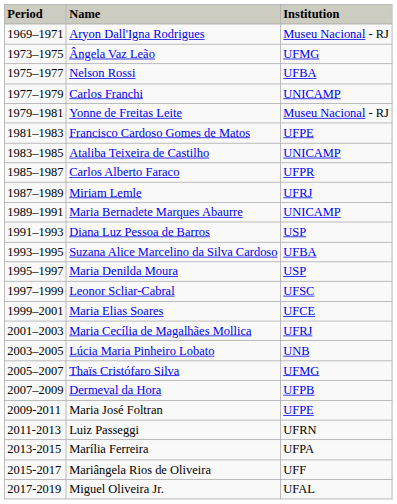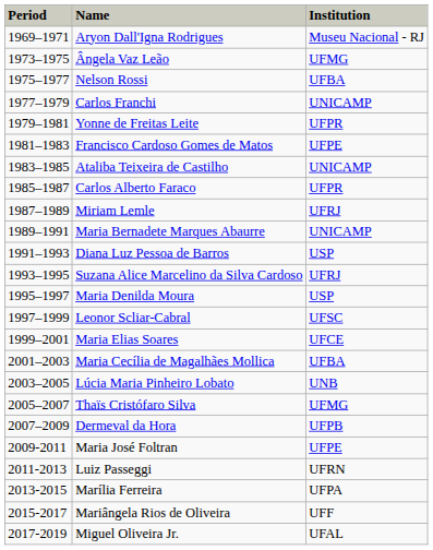 <table class="wikitable">
 <tr>
 <td bgcolor=#ccccc><strong>Period</strong></td>
 <td bgcolor=#ccccc><strong>Name</strong></td>
 <td bgcolor=#ccccc><strong>Institution</strong></td>
 </tr>
 <tr>
 <td>1969–1971</td>
 <td><a href='#'>Aryon Dall'Igna Rodrigues</a></td>
 <td><a href='#'>Museu Nacional</a> - RJ</td>
 </tr>
 <tr>
 <td>1973–1975</td>
 <td><a href='#'>Ângela Vaz Leão</a></td>
 <td><a href='#'>UFMG</a></td>
 </tr>
 <tr>
 <td>1975–1977</td>
 <td><a href='#'>Nelson Rossi</a></td>
 <td><a href='#'>UFBA</a></td>
 </tr>
 <tr>
 <td>1977–1979</td>
 <td><a href='#'>Carlos Franchi</a></td>
 <td><a href='#'>UNICAMP</a></td>
 </tr>
 <tr>
 <td>1979–1981</td>
 <td><a href='#'>Yonne de Freitas Leite</a></td>
-<td><a href='#'>Museu Nacional</a> - RJ</td>
+<td><a href='#'>UFPR</a></td>
 </tr>
 <tr>
 <td>1981–1983</td>
 <td><a href='#'>Francisco Cardoso Gomes de Matos</a></td>
 <td><a href='#'>UFPE</a></td>
 </tr>
 <tr>
 <td>1983–1985</td>
 <td><a href='#'>Ataliba Teixeira de Castilho</a></td>
 <td><a href='#'>UNICAMP</a></td>
 </tr>
 <tr>
 <td>1985–1987</td>
 <td><a href='#'>Carlos Alberto Faraco</a></td>
 <td><a href='#'>UFPR</a></td>
 </tr>
 <tr>
 <td>1987–1989</td>
 <td><a href='#'>Miriam Lemle</a></td>
 <td><a href='#'>UFRJ</a></td>
 </tr>
 <tr>
 <td>1989–1991</td>
 <td><a href='#'>Maria Bernadete Marques Abaurre</a></td>
 <td><a href='#'>UNICAMP</a></td>
 </tr>
 <tr>
 <td>1991–1993</td>
 <td><a href='#'>Diana Luz Pessoa de Barros</a></td>
 <td><a href='#'>USP</a></td>
 </tr>
 <tr>
 <td>1993–1995</td>
 <td><a href='#'>Suzana Alice Marcelino da Silva Cardoso</a></td>
-<td><a href='#'>UFBA</a></td>
+<td><a href='#'>UFRJ</a></td>
 </tr>
 <tr>
 <td>1995–1997</td>
 <td><a href='#'>Maria Denilda Moura</a></td>
 <td><a href='#'>USP</a></td>
 </tr>
 <tr>
 <td>1997–1999</td>
 <td><a href='#'>Leonor Scliar-Cabral</a></td>
 <td><a href='#'>UFSC</a></td>
 </tr>
 <tr>
 <td>1999–2001</td>
 <td><a href='#'>Maria Elias Soares</a></td>
 <td><a href='#'>UFCE</a></td>
 </tr>
 <tr>
 <td>2001–2003</td>
 <td><a href='#'>Maria Cecília de Magalhães Mollica</a></td>
-<td><a href='#'>UFRJ</a></td>
+<td><a href='#'>UFBA</a></td>
 </tr>
 <tr>
 <td>2003–2005</td>
 <td><a href='#'>Lúcia Maria Pinheiro Lobato</a></td>
 <td><a href='#'>UNB</a></td>
 </tr>
 <tr>
 <td>2005–2007</td>
 <td><a href='#'>Thaïs Cristófaro Silva</a></td>
 <td><a href='#'>UFMG</a></td>
 </tr>
 <tr>
 <td>2007–2009</td>
 <td><a href='#'>Dermeval da Hora</a></td>
 <td><a href='#'>UFPB</a></td>
 </tr>
 <tr>
 <td>2009-2011</td>
 <td>Maria José Foltran</td>
 <td><a href='#'>UFPE</a></td>
 </tr>
 <tr>
 <td>2011-2013</td>
 <td>Luiz Passeggi</td>
 <td>UFRN</td>
 </tr>
 <tr>
 <td>2013-2015</td>
 <td>Marília Ferreira</td>
 <td>UFPA</td>
 </tr>
 <tr>
 <td>2015-2017</td>
 <td>Mariângela Rios de Oliveira</td>
 <td>UFF</td>
 </tr>
 <tr>
 <td>2017-2019</td>
 <td>Miguel Oliveira Jr.</td>
 <td>UFAL</td>
 </tr>
 </table>
